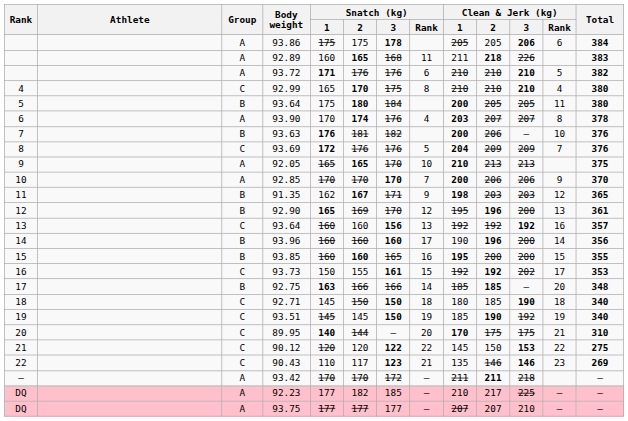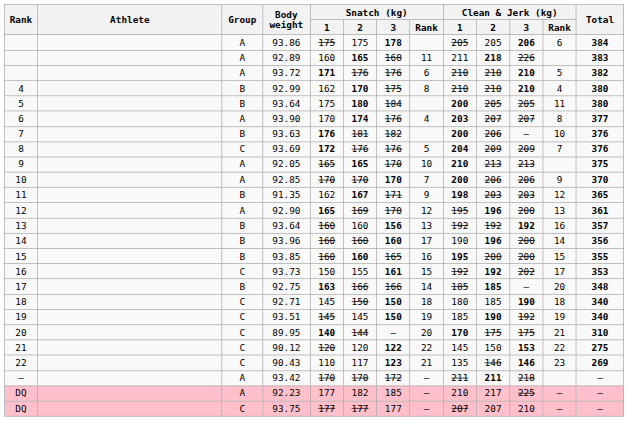 <table class = "wikitable" style="text-align:center;">
 <tr>
 <th rowspan=2 width=40>Rank</th>
 <th rowspan=2 width=250>Athlete</th>
 <th rowspan=2 width=50>Group</th>
 <th rowspan=2 width=60>Body weight</th>
 <th colspan=4>Snatch (kg)</th>
 <th colspan=4>Clean & Jerk (kg)</th>
 <th rowspan=2 width=60>Total</th>
 </tr>
 <tr>
 <th width=40>1</th>
 <th width=40>2</th>
 <th width=40>3</th>
 <th width=40>Rank</th>
 <th width=40>1</th>
 <th width=40>2</th>
 <th width=40>3</th>
 <th width=40>Rank</th>
 </tr>
 <tr>
 <td></td>
 <td align=left></td>
 <td>A</td>
 <td>93.86</td>
 <td><s>175</s></td>
 <td>175</td>
 <td><strong>178</strong></td>
 <td></td>
 <td><s>205</s></td>
 <td>205</td>
 <td><strong>206</strong></td>
 <td>6</td>
 <td><strong>384</strong></td>
 </tr>
 <tr>
 <td></td>
 <td align=left></td>
 <td>A</td>
 <td>92.89</td>
 <td>160</td>
 <td><strong>165</strong></td>
 <td><s>168</s></td>
 <td>11</td>
 <td>211</td>
 <td><strong>218</strong></td>
 <td><s>226</s></td>
 <td></td>
 <td><strong>383</strong></td>
 </tr>
 <tr>
 <td></td>
 <td align=left></td>
 <td>A</td>
 <td>93.72</td>
 <td><strong>171</strong></td>
 <td><s>176</s></td>
 <td><s>176</s></td>
 <td>6</td>
 <td><s>210</s></td>
 <td><s>210</s></td>
 <td><strong>210</strong></td>
 <td>5</td>
 <td><strong>382</strong></td>
 </tr>
 <tr>
 <td>4</td>
 <td align=left></td>
-<td>C</td>
+<td>B</td>
 <td>92.99</td>
-<td>165</td>
+<td>162</td>
 <td><strong>170</strong></td>
 <td><s>175</s></td>
 <td>8</td>
 <td><s>210</s></td>
 <td><s>210</s></td>
 <td><strong>210</strong></td>
 <td>4</td>
 <td><strong>380</strong></td>
 </tr>
 <tr>
 <td>5</td>
 <td align=left></td>
 <td>B</td>
 <td>93.64</td>
 <td>175</td>
 <td><strong>180</strong></td>
 <td><s>184</s></td>
 <td></td>
 <td><strong>200</strong></td>
 <td><s>205</s></td>
 <td><s>205</s></td>
 <td>11</td>
 <td><strong>380</strong></td>
 </tr>
 <tr>
 <td>6</td>
 <td align=left></td>
 <td>A</td>
 <td>93.90</td>
 <td>170</td>
 <td><strong>174</strong></td>
 <td><s>176</s></td>
 <td>4</td>
 <td><strong>203</strong></td>
 <td><s>207</s></td>
 <td><s>207</s></td>
 <td>8</td>
-<td><strong>378</strong></td>
+<td><strong>377</strong></td>
 </tr>
 <tr>
 <td>7</td>
 <td align=left></td>
 <td>B</td>
 <td>93.63</td>
 <td><strong>176</strong></td>
 <td><s>181</s></td>
 <td><s>182</s></td>
 <td></td>
 <td><strong>200</strong></td>
 <td><s>206</s></td>
 <td>—</td>
 <td>10</td>
 <td><strong>376</strong></td>
 </tr>
 <tr>
 <td>8</td>
 <td align=left></td>
 <td>C</td>
 <td>93.69</td>
 <td><strong>172</strong></td>
 <td><s>176</s></td>
 <td><s>176</s></td>
 <td>5</td>
 <td><strong>204</strong></td>
 <td><s>209</s></td>
 <td><s>209</s></td>
 <td>7</td>
 <td><strong>376</strong></td>
 </tr>
 <tr>
 <td>9</td>
 <td align=left></td>
 <td>A</td>
 <td>92.05</td>
 <td><s>165</s></td>
 <td><strong>165</strong></td>
 <td><s>170</s></td>
 <td>10</td>
 <td><strong>210</strong></td>
 <td><s>213</s></td>
 <td><s>213</s></td>
 <td></td>
 <td><strong>375</strong></td>
 </tr>
 <tr>
 <td>10</td>
 <td align=left></td>
 <td>A</td>
 <td>92.85</td>
 <td><s>170</s></td>
 <td><s>170</s></td>
 <td><strong>170</strong></td>
 <td>7</td>
 <td><strong>200</strong></td>
 <td><s>206</s></td>
 <td><s>206</s></td>
 <td>9</td>
 <td><strong>370</strong></td>
 </tr>
 <tr>
 <td>11</td>
 <td align=left></td>
 <td>B</td>
 <td>91.35</td>
 <td>162</td>
 <td><strong>167</strong></td>
 <td><s>171</s></td>
 <td>9</td>
 <td><strong>198</strong></td>
 <td><s>203</s></td>
 <td><s>203</s></td>
 <td>12</td>
 <td><strong>365</strong></td>
 </tr>
 <tr>
 <td>12</td>
 <td align=left></td>
-<td>B</td>
+<td>A</td>
 <td>92.90</td>
 <td><strong>165</strong></td>
 <td><s>169</s></td>
 <td><s>170</s></td>
 <td>12</td>
 <td><s>195</s></td>
 <td><strong>196</strong></td>
 <td><s>200</s></td>
 <td>13</td>
 <td><strong>361</strong></td>
 </tr>
 <tr>
 <td>13</td>
 <td align=left></td>
-<td>C</td>
+<td>B</td>
 <td>93.64</td>
 <td><s>160</s></td>
 <td>160</td>
 <td><strong>156</strong></td>
 <td>13</td>
 <td><s>192</s></td>
 <td><s>192</s></td>
 <td><strong>192</strong></td>
 <td>16</td>
 <td><strong>357</strong></td>
 </tr>
 <tr>
 <td>14</td>
 <td align=left></td>
 <td>B</td>
 <td>93.96</td>
 <td><s>160</s></td>
 <td><s>160</s></td>
 <td><strong>160</strong></td>
 <td>17</td>
 <td>190</td>
 <td><strong>196</strong></td>
 <td><s>200</s></td>
 <td>14</td>
 <td><strong>356</strong></td>
 </tr>
 <tr>
 <td>15</td>
 <td align=left></td>
 <td>B</td>
 <td>93.85</td>
 <td><s>160</s></td>
 <td><strong>160</strong></td>
 <td><s>165</s></td>
 <td>16</td>
 <td><strong>195</strong></td>
 <td><s>200</s></td>
 <td><s>200</s></td>
 <td>15</td>
 <td><strong>355</strong></td>
 </tr>
 <tr>
 <td>16</td>
 <td align=left></td>
 <td>C</td>
 <td>93.73</td>
 <td>150</td>
 <td>155</td>
 <td><strong>161</strong></td>
 <td>15</td>
 <td><s>192</s></td>
 <td><strong>192</strong></td>
 <td><s>202</s></td>
 <td>17</td>
 <td><strong>353</strong></td>
 </tr>
 <tr>
 <td>17</td>
 <td align=left></td>
 <td>B</td>
 <td>92.75</td>
 <td><strong>163</strong></td>
 <td><s>166</s></td>
 <td><s>166</s></td>
 <td>14</td>
 <td><s>185</s></td>
 <td><strong>185</strong></td>
 <td>—</td>
 <td>20</td>
 <td><strong>348</strong></td>
 </tr>
 <tr>
 <td>18</td>
 <td align=left></td>
 <td>C</td>
 <td>92.71</td>
 <td>145</td>
 <td><s>150</s></td>
 <td><strong>150</strong></td>
 <td>18</td>
 <td>180</td>
 <td>185</td>
 <td><strong>190</strong></td>
 <td>18</td>
 <td><strong>340</strong></td>
 </tr>
 <tr>
 <td>19</td>
 <td align=left></td>
 <td>C</td>
 <td>93.51</td>
 <td><s>145</s></td>
 <td>145</td>
 <td><strong>150</strong></td>
 <td>19</td>
 <td>185</td>
 <td><strong>190</strong></td>
 <td><s>192</s></td>
 <td>19</td>
 <td><strong>340</strong></td>
 </tr>
 <tr>
 <td>20</td>
 <td align=left></td>
 <td>C</td>
 <td>89.95</td>
 <td><strong>140</strong></td>
 <td><s>144</s></td>
 <td>—</td>
 <td>20</td>
 <td><strong>170</strong></td>
 <td><s>175</s></td>
 <td><s>175</s></td>
 <td>21</td>
 <td><strong>310</strong></td>
 </tr>
 <tr>
 <td>21</td>
 <td align=left></td>
 <td>C</td>
 <td>90.12</td>
 <td><s>120</s></td>
 <td>120</td>
 <td><strong>122</strong></td>
 <td>22</td>
 <td>145</td>
 <td>150</td>
 <td><strong>153</strong></td>
 <td>22</td>
 <td><strong>275</strong></td>
 </tr>
 <tr>
 <td>22</td>
 <td align=left></td>
 <td>C</td>
 <td>90.43</td>
 <td>110</td>
 <td>117</td>
 <td><strong>123</strong></td>
 <td>21</td>
 <td>135</td>
 <td><s>146</s></td>
 <td><strong>146</strong></td>
 <td>23</td>
 <td><strong>269</strong></td>
 </tr>
 <tr>
 <td>—</td>
 <td align=left></td>
 <td>A</td>
 <td>93.42</td>
 <td><s>170</s></td>
 <td><s>170</s></td>
 <td><s>172</s></td>
 <td>—</td>
 <td><s>211</s></td>
 <td><strong>211</strong></td>
 <td><s>218</s></td>
 <td></td>
 <td>—</td>
 </tr>
 <tr bgcolor=pink>
 <td>DQ</td>
 <td align=left></td>
 <td>A</td>
 <td>92.23</td>
 <td>177</td>
 <td>182</td>
 <td>185</td>
 <td>—</td>
 <td>210</td>
 <td>217</td>
 <td><s>225</s></td>
 <td>—</td>
 <td>—</td>
 </tr>
 <tr bgcolor=pink>
 <td>DQ</td>
 <td align=left></td>
-<td>A</td>
+<td>C</td>
 <td>93.75</td>
 <td><s>177</s></td>
 <td><s>177</s></td>
 <td>177</td>
 <td>—</td>
 <td><s>207</s></td>
 <td>207</td>
 <td>210</td>
 <td>—</td>
 <td>—</td>
 </tr>
 </table>
